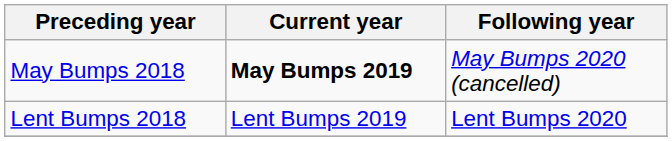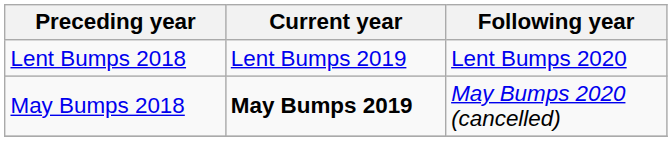 <table class="wikitable" style="margin:1em auto;">
 <tr>
 <th width=150>Preceding year</th>
 <th width=150>Current year</th>
 <th width=150>Following year</th>
 </tr>
 <tr>
+<td><a href='#'>Lent Bumps 2018</a></td>
+<td><a href='#'>Lent Bumps 2019</a></td>
+<td><a href='#'>Lent Bumps 2020</a></td>
+</tr>
+<tr>
 <td><a href='#'>May Bumps 2018</a></td>
 <td><strong>May Bumps 2019</strong></td>
 <td><em><a href='#'>May Bumps 2020</a> (cancelled)</em></td>
 </tr>
 <tr>
-<td><a href='#'>Lent Bumps 2018</a></td>
-<td><a href='#'>Lent Bumps 2019</a></td>
-<td><a href='#'>Lent Bumps 2020</a></td>
-</tr>
-<tr>
 </tr>
 </table>
